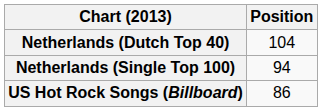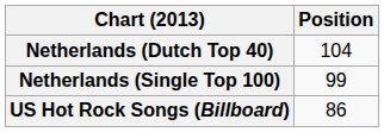 <table class="wikitable plainrowheaders sortable">
 <tr>
 <th>Chart (2013)</th>
 <th>Position</th>
 </tr>
 <tr>
 <th scope="row">Netherlands (Dutch Top 40)</th>
 <td style="text-align:center">104</td>
 </tr>
 <tr>
 <th scope="row">Netherlands (Single Top 100)</th>
-<td style="text-align:center;">94</td>
+<td style="text-align:center;">99</td>
 </tr>
 <tr>
 <th scope="row">US Hot Rock Songs (<em>Billboard</em>)</th>
 <td style="text-align:center;">86</td>
 </tr>
 <tr>
 </tr>
 </table>
